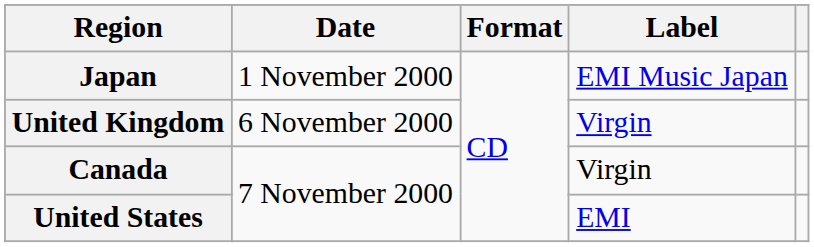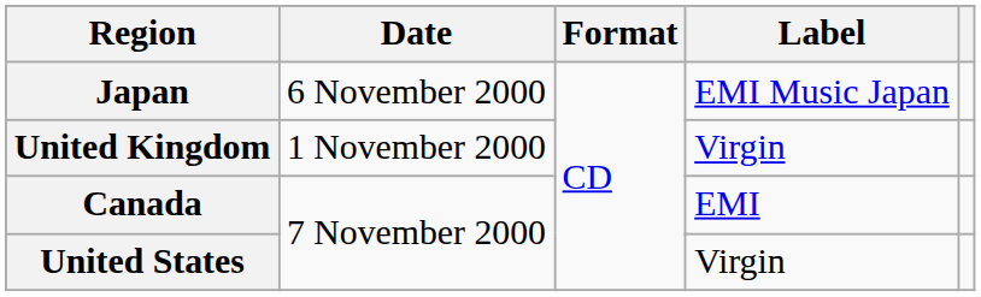 <table class="wikitable plainrowheaders">
 <tr>
 <th scope="col">Region</th>
 <th scope="col">Date</th>
 <th scope="col">Format</th>
 <th scope="col">Label</th>
 <th scope="col"></th>
 </tr>
 <tr>
 <th scope="row">Japan</th>
-<td>1 November 2000</td>
+<td>6 November 2000</td>
 <td rowspan="4"><a href='#'>CD</a></td>
 <td><a href='#'>EMI Music Japan</a></td>
 <td align="center"></td>
 </tr>
 <tr>
 <th scope="row">United Kingdom</th>
-<td>6 November 2000</td>
+<td>1 November 2000</td>
 <td><a href='#'>Virgin</a></td>
 <td align="center"></td>
 </tr>
 <tr>
 <th scope="row">Canada</th>
 <td rowspan="2">7 November 2000</td>
-<td>Virgin</td>
+<td><a href='#'>EMI</a></td>
 <td align="center"></td>
 </tr>
 <tr>
 <th scope="row">United States</th>
-<td><a href='#'>EMI</a></td>
+<td>Virgin</td>
 <td align="center"></td>
 </tr>
 </table>
